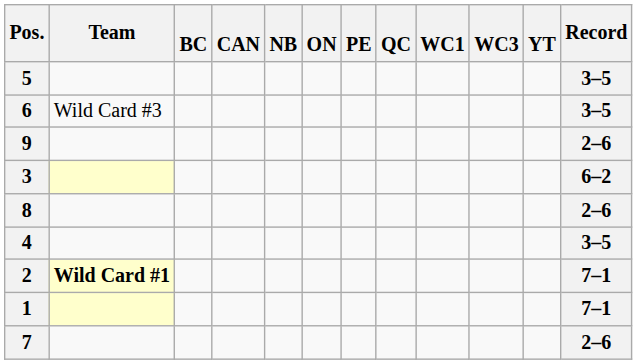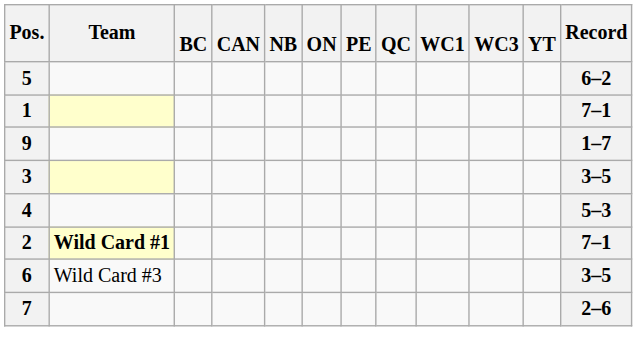 <table class="wikitable sortable nowrap" style="text-align:center; font-size:0.9em;">
 <tr>
 <th>Pos.</th>
 <th>Team</th>
 <th><br>BC</th>
 <th><br>CAN</th>
 <th><br>NB</th>
 <th><br>ON</th>
 <th><br>PE</th>
 <th><br>QC</th>
 <th><br>WC1</th>
 <th><br>WC3</th>
 <th><br>YT</th>
 <th>Record</th>
 </tr>
 <tr>
 <th>5</th>
 <td style="text-align:left;"></td>
 <td></td>
 <td></td>
 <td></td>
 <td></td>
 <td></td>
 <td></td>
 <td></td>
 <td></td>
 <td></td>
+<th>6–2</th>
+</tr>
+<tr>
+<th>1</th>
+<td style="text-align:left; background:#ffffcc;"></td>
+<td></td>
+<td></td>
+<td></td>
+<td></td>
+<td></td>
+<td></td>
+<td></td>
+<td></td>
+<td></td>
+<th>7–1</th>
+</tr>
+<tr>
+<th>9</th>
+<td style="text-align:left;"></td>
+<td></td>
+<td></td>
+<td></td>
+<td></td>
+<td></td>
+<td></td>
+<td></td>
+<td></td>
+<td></td>
+<th>1–7</th>
+</tr>
+<tr>
+<th>3</th>
+<td style="text-align:left; background:#ffffcc;"></td>
+<td></td>
+<td></td>
+<td></td>
+<td></td>
+<td></td>
+<td></td>
+<td></td>
+<td></td>
+<td></td>
 <th>3–5</th>
+</tr>
+<tr>
+<th>4</th>
+<td style="text-align:left;"></td>
+<td></td>
+<td></td>
+<td></td>
+<td></td>
+<td></td>
+<td></td>
+<td></td>
+<td></td>
+<td></td>
+<th>5–3</th>
+</tr>
+<tr>
+<th>2</th>
+<td style="text-align:left; background:#ffffcc;"><strong> Wild Card #1</strong></td>
+<td></td>
+<td></td>
+<td></td>
+<td></td>
+<td></td>
+<td></td>
+<td></td>
+<td></td>
+<td></td>
+<th>7–1</th>
 </tr>
 <tr>
 <th>6</th>
 <td style="text-align:left;"> Wild Card #3</td>
 <td></td>
 <td></td>
 <td></td>
 <td></td>
 <td></td>
 <td></td>
 <td></td>
 <td></td>
 <td></td>
 <th>3–5</th>
 </tr>
 <tr>
-<th>9</th>
-<td style="text-align:left;"></td>
-<td></td>
-<td></td>
-<td></td>
-<td></td>
-<td></td>
-<td></td>
-<td></td>
-<td></td>
-<td></td>
-<th>2–6</th>
-</tr>
-<tr>
-<th>3</th>
-<td style="text-align:left; background:#ffffcc;"></td>
-<td></td>
-<td></td>
-<td></td>
-<td></td>
-<td></td>
-<td></td>
-<td></td>
-<td></td>
-<td></td>
-<th>6–2</th>
-</tr>
-<tr>
-<th>8</th>
-<td style="text-align:left;"></td>
-<td></td>
-<td></td>
-<td></td>
-<td></td>
-<td></td>
-<td></td>
-<td></td>
-<td></td>
-<td></td>
-<th>2–6</th>
-</tr>
-<tr>
-<th>4</th>
-<td style="text-align:left;"></td>
-<td></td>
-<td></td>
-<td></td>
-<td></td>
-<td></td>
-<td></td>
-<td></td>
-<td></td>
-<td></td>
-<th>3–5</th>
-</tr>
-<tr>
-<th>2</th>
-<td style="text-align:left; background:#ffffcc;"><strong> Wild Card #1</strong></td>
-<td></td>
-<td></td>
-<td></td>
-<td></td>
-<td></td>
-<td></td>
-<td></td>
-<td></td>
-<td></td>
-<th>7–1</th>
-</tr>
-<tr>
-<th>1</th>
-<td style="text-align:left; background:#ffffcc;"></td>
-<td></td>
-<td></td>
-<td></td>
-<td></td>
-<td></td>
-<td></td>
-<td></td>
-<td></td>
-<td></td>
-<th>7–1</th>
-</tr>
-<tr>
 <th>7</th>
 <td style="text-align:left;"></td>
 <td></td>
 <td></td>
 <td></td>
 <td></td>
 <td></td>
 <td></td>
 <td></td>
 <td></td>
 <td></td>
 <th>2–6</th>
 </tr>
 </table>
